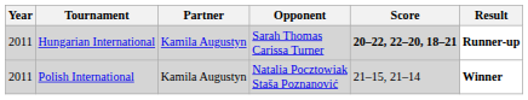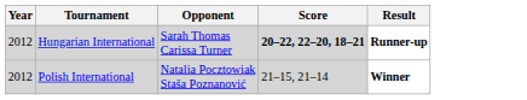 <table class="sortable wikitable" style="font-size: 90%;">
 <tr>
 <th>Year</th>
 <th>Tournament</th>
-<th>Partner</th>
 <th>Opponent</th>
 <th>Score</th>
 <th>Result</th>
 </tr>
 <tr style="background:#D5D5D5">
-<td align="center">2011</td>
+<td align="center">2012</td>
 <td align="left"><a href='#'>Hungarian International</a></td>
-<td align="left"> <a href='#'>Kamila Augustyn</a></td>
 <td align="left"> <a href='#'>Sarah Thomas</a> <br>  <a href='#'>Carissa Turner</a></td>
 <td align="left"><strong>20–22, 22–20, 18–21</strong></td>
 <td style="text-align:left; background:white"> <strong>Runner-up</strong></td>
 </tr>
 <tr style="background:#D5D5D5">
-<td align="center">2011</td>
+<td align="center">2012</td>
 <td align="left"><a href='#'>Polish International</a></td>
-<td align="left"> Kamila Augustyn</td>
 <td align="left"> <a href='#'>Natalia Pocztowiak</a> <br>  <a href='#'>Staša Poznanović</a></td>
 <td align="left">21–15, 21–14</td>
 <td style="text-align:left; background:white"> <strong>Winner</strong></td>
 </tr>
 </table>
